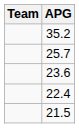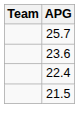 <table class=wikitable>
 <tr>
 <th>Team</th>
 <th>APG</th>
-</tr>
-<tr>
-<td></td>
-<td align=center>35.2</td>
 </tr>
 <tr>
 <td></td>
 <td align=center>25.7</td>
 </tr>
 <tr>
 <td></td>
 <td align=center>23.6</td>
 </tr>
 <tr>
 <td></td>
 <td align=center>22.4</td>
 </tr>
 <tr>
 <td></td>
 <td align=center>21.5</td>
 </tr>
 </table>
